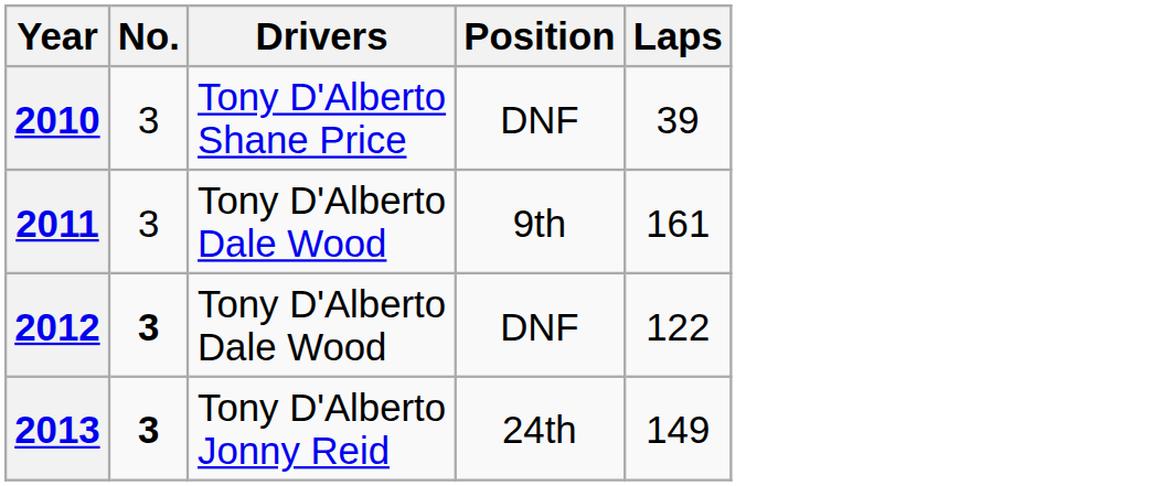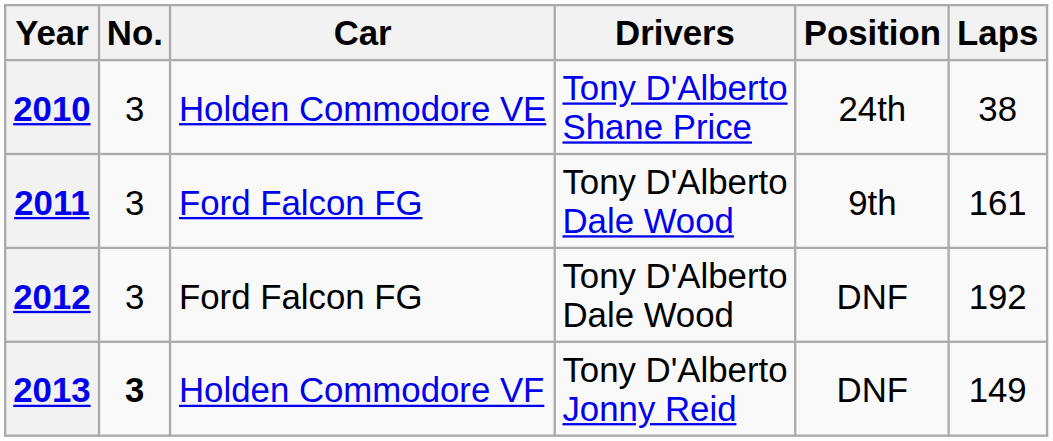 <table class="wikitable" style="font-size: 95%;">
 <tr>
 <th>Year</th>
 <th>No.</th>
+<th>Car</th>
 <th>Drivers</th>
 <th>Position</th>
 <th>Laps</th>
 </tr>
 <tr>
 <th><a href='#'>2010</a></th>
 <td align="center">3</td>
+<td><a href='#'>Holden Commodore VE</a></td>
 <td> <a href='#'>Tony D'Alberto</a><br> <a href='#'>Shane Price</a></td>
-<td align="center">DNF</td>
-<td align="center">39</td>
+<td align="center">24th</td>
+<td align="center">38</td>
 </tr>
 <tr>
 <th><a href='#'>2011</a></th>
 <td align="center">3</td>
+<td><a href='#'>Ford Falcon FG</a></td>
 <td> Tony D'Alberto<br> <a href='#'>Dale Wood</a></td>
 <td align="center">9th</td>
 <td align="center">161</td>
 </tr>
 <tr>
 <th><a href='#'>2012</a></th>
-<td align="center"><strong>3</strong></td>
+<td align="center">3</td>
+<td>Ford Falcon FG</td>
 <td> Tony D'Alberto<br> Dale Wood</td>
 <td align="center">DNF</td>
-<td align="center">122</td>
+<td align="center">192</td>
 </tr>
 <tr>
 <th><a href='#'>2013</a></th>
 <td align="center"><strong>3</strong></td>
+<td><a href='#'>Holden Commodore VF</a></td>
 <td> Tony D'Alberto<br> <a href='#'>Jonny Reid</a></td>
-<td align="center">24th</td>
+<td align="center">DNF</td>
 <td align="center">149</td>
 </tr>
 </table>
